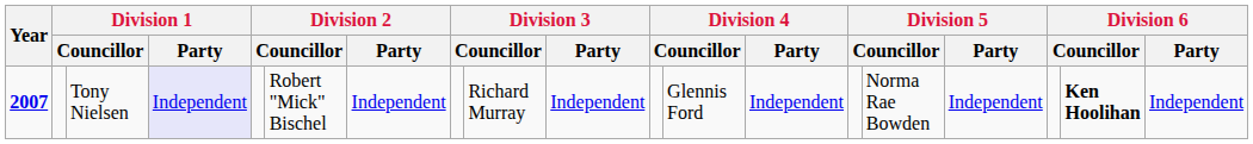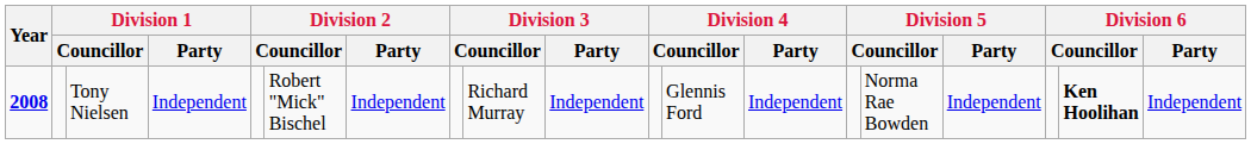 <table class="wikitable">
 <tr>
 <th rowspan="2">Year</th>
 <th style="color:crimson"; colspan="3">Division 1</th>
 <th style="color:crimson"; colspan="3">Division 2</th>
 <th style="color:crimson"; colspan="3">Division 3</th>
 <th style="color:crimson"; colspan="3">Division 4</th>
 <th style="color:crimson"; colspan="3">Division 5</th>
 <th style="color:crimson"; colspan="3">Division 6</th>
 </tr>
 <tr>
 <th colspan="2">Councillor</th>
 <th>Party</th>
 <th colspan="2">Councillor</th>
 <th>Party</th>
 <th colspan="2">Councillor</th>
 <th>Party</th>
 <th colspan="2">Councillor</th>
 <th>Party</th>
 <th colspan="2">Councillor</th>
 <th>Party</th>
 <th colspan="2">Councillor</th>
 <th>Party</th>
 </tr>
 <tr>
-<td align="center"><strong><a href='#'>2007</a></strong></td>
+<td align="center"><strong><a href='#'>2008</a></strong></td>
 <td rowspan="1" width="1px" > </td>
 <td rowspan="1">Tony Nielsen</td>
-<td rowspan="1" style="background: lavender;"><a href='#'>Independent</a></td>
+<td rowspan="1"><a href='#'>Independent</a></td>
 <td rowspan="1" width="1px" > </td>
 <td rowspan="1">Robert "Mick" Bischel</td>
 <td rowspan="1"><a href='#'>Independent</a></td>
 <td rowspan="1" width="1px" > </td>
 <td rowspan="1">Richard Murray</td>
 <td rowspan="1"><a href='#'>Independent</a></td>
 <td rowspan="1" width="1px" > </td>
 <td rowspan="1">Glennis Ford</td>
 <td rowspan="1"><a href='#'>Independent</a></td>
 <td rowspan="1" width="1px" > </td>
 <td rowspan="1">Norma Rae Bowden</td>
 <td rowspan="1"><a href='#'>Independent</a></td>
 <td rowspan="1" width="1px" > </td>
 <td rowspan="1"><strong>Ken Hoolihan</strong></td>
 <td rowspan="1"><a href='#'>Independent</a></td>
 </tr>
 </table>
